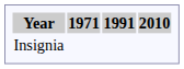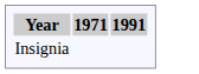 <table style="border:1px solid #8888aa; background-color:#f7f8ff; padding:5px; font-size:95%; margin: 12px 12px 12px 0px; text-align:center;">
 <tr bgcolor="#CCCCCC";>
 <th>Year</th>
 <th>1971</th>
 <th>1991</th>
-<th>2010</th>
 </tr>
 <tr>
 <td>Insignia</td>
 <td></td>
 <td></td>
-<td></td>
 </tr>
 </table>
